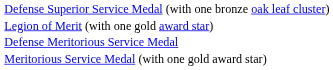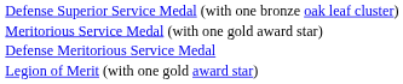 <table>
 <tr>
 <td></td>
 <td><a href='#'>Defense Superior Service Medal</a> (with one bronze <a href='#'>oak leaf cluster</a>)</td>
 </tr>
 <tr>
 <td></td>
-<td><a href='#'>Legion of Merit</a> (with one gold <a href='#'>award star</a>)</td>
+<td><a href='#'>Meritorious Service Medal</a> (with one gold award star)</td>
 </tr>
 <tr>
 <td></td>
 <td><a href='#'>Defense Meritorious Service Medal</a></td>
 </tr>
 <tr>
 <td></td>
-<td><a href='#'>Meritorious Service Medal</a> (with one gold award star)</td>
+<td><a href='#'>Legion of Merit</a> (with one gold <a href='#'>award star</a>)</td>
 </tr>
 </table>
